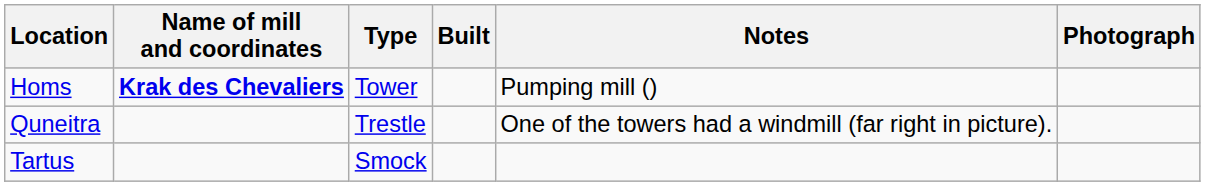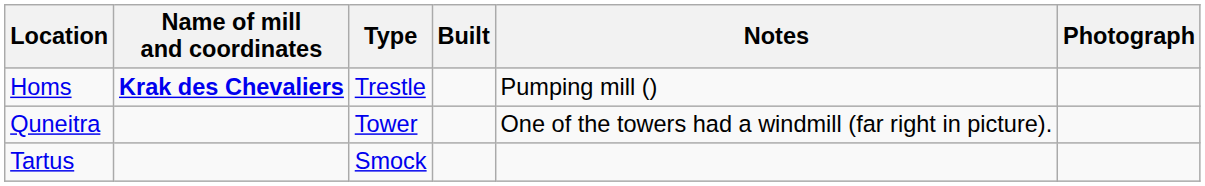 <table class="wikitable">
 <tr>
 <th>Location</th>
 <th>Name of mill<br>and coordinates</th>
 <th>Type</th>
 <th>Built</th>
 <th>Notes</th>
 <th>Photograph</th>
 </tr>
 <tr>
 <td><a href='#'>Homs</a></td>
 <td><strong><a href='#'>Krak des Chevaliers</a></strong></td>
-<td><a href='#'>Tower</a></td>
+<td><a href='#'>Trestle</a></td>
 <td></td>
 <td>Pumping mill ()</td>
 <td></td>
 </tr>
 <tr>
 <td><a href='#'>Quneitra</a></td>
 <td></td>
-<td><a href='#'>Trestle</a></td>
+<td><a href='#'>Tower</a></td>
 <td></td>
 <td>One of the towers had a windmill (far right in picture).</td>
 <td></td>
 </tr>
 <tr>
 <td><a href='#'>Tartus</a></td>
 <td></td>
 <td><a href='#'>Smock</a></td>
 <td></td>
 <td></td>
 <td></td>
 </tr>
 </table>
